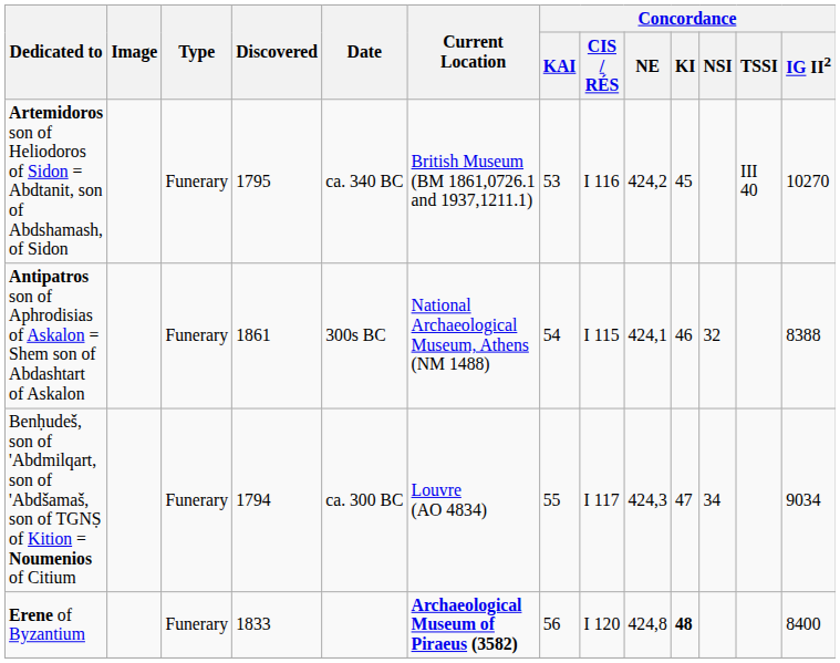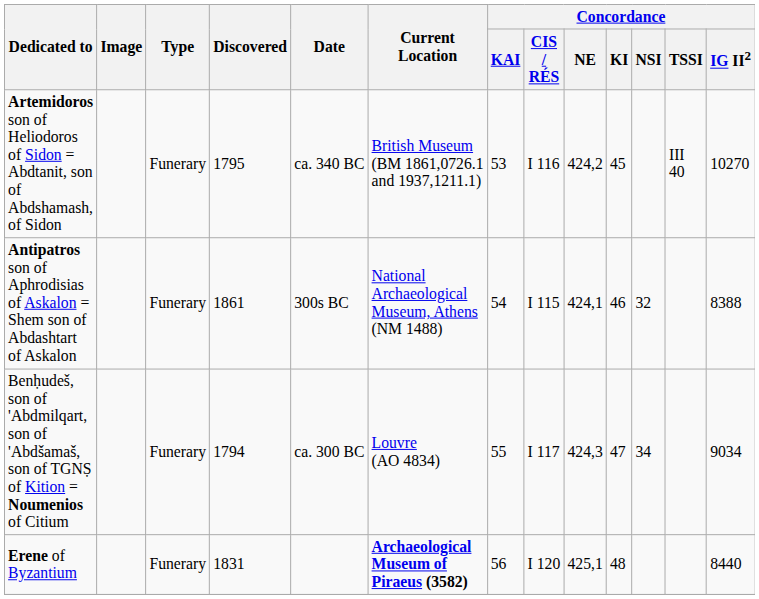 <table class="wikitable sortable">
 <tr>
 <th rowspan="2">Dedicated to</th>
 <th rowspan="2">Image</th>
 <th rowspan="2">Type</th>
 <th rowspan="2">Discovered</th>
 <th rowspan="2">Date</th>
 <th rowspan="2">Current Location</th>
 <th colspan="7"><a href='#'>Concordance</a></th>
 </tr>
 <tr>
 <th><a href='#'>KAI</a></th>
 <th><a href='#'>CIS / RÉS</a></th>
 <th>NE</th>
 <th>KI</th>
 <th>NSI</th>
 <th>TSSI</th>
 <th><a href='#'>IG</a> II<sup>2</sup></th>
 </tr>
 <tr>
 <td><strong>Artemidoros</strong> son of Heliodoros of <a href='#'>Sidon</a> = Abdtanit, son of Abdshamash, of Sidon</td>
 <td></td>
 <td>Funerary</td>
 <td>1795</td>
 <td>ca. 340 BC</td>
 <td><a href='#'>British Museum</a> (BM 1861,0726.1 and 1937,1211.1)</td>
 <td>53</td>
 <td>I 116</td>
 <td>424,2</td>
 <td>45</td>
 <td></td>
 <td>III 40</td>
 <td>10270</td>
 </tr>
 <tr>
 <td><strong>Antipatros</strong> son of Aphrodisias of <a href='#'>Askalon</a> = Shem son of Abdashtart of Askalon</td>
 <td></td>
 <td>Funerary</td>
 <td>1861</td>
 <td>300s BC</td>
 <td><a href='#'>National Archaeological Museum, Athens</a> (NM 1488)</td>
 <td>54</td>
 <td>I 115</td>
 <td>424,1</td>
 <td>46</td>
 <td>32</td>
 <td></td>
 <td>8388</td>
 </tr>
 <tr>
 <td>Benḥudeš, son of 'Abdmilqart, son of 'Abdšamaš, son of TGNṢ of <a href='#'>Kition</a> =<br> <strong>Noumenios</strong> of Citium</td>
 <td></td>
 <td>Funerary</td>
 <td>1794</td>
 <td>ca. 300 BC</td>
 <td><a href='#'>Louvre</a> (AO 4834)</td>
 <td>55</td>
 <td>I 117</td>
 <td>424,3</td>
 <td>47</td>
 <td>34</td>
 <td></td>
 <td>9034</td>
 </tr>
 <tr>
 <td><strong>Erene</strong> of <a href='#'>Byzantium</a></td>
 <td></td>
 <td>Funerary</td>
-<td>1833</td>
+<td>1831</td>
 <td></td>
 <td><strong><a href='#'>Archaeological Museum of Piraeus</a> (3582)</strong></td>
 <td>56</td>
 <td>I 120</td>
-<td>424,8</td>
-<td><strong>48</strong></td>
+<td>425,1</td>
+<td>48</td>
 <td></td>
 <td></td>
-<td>8400</td>
+<td>8440</td>
 </tr>
 <tr>
 </tr>
 </table>
